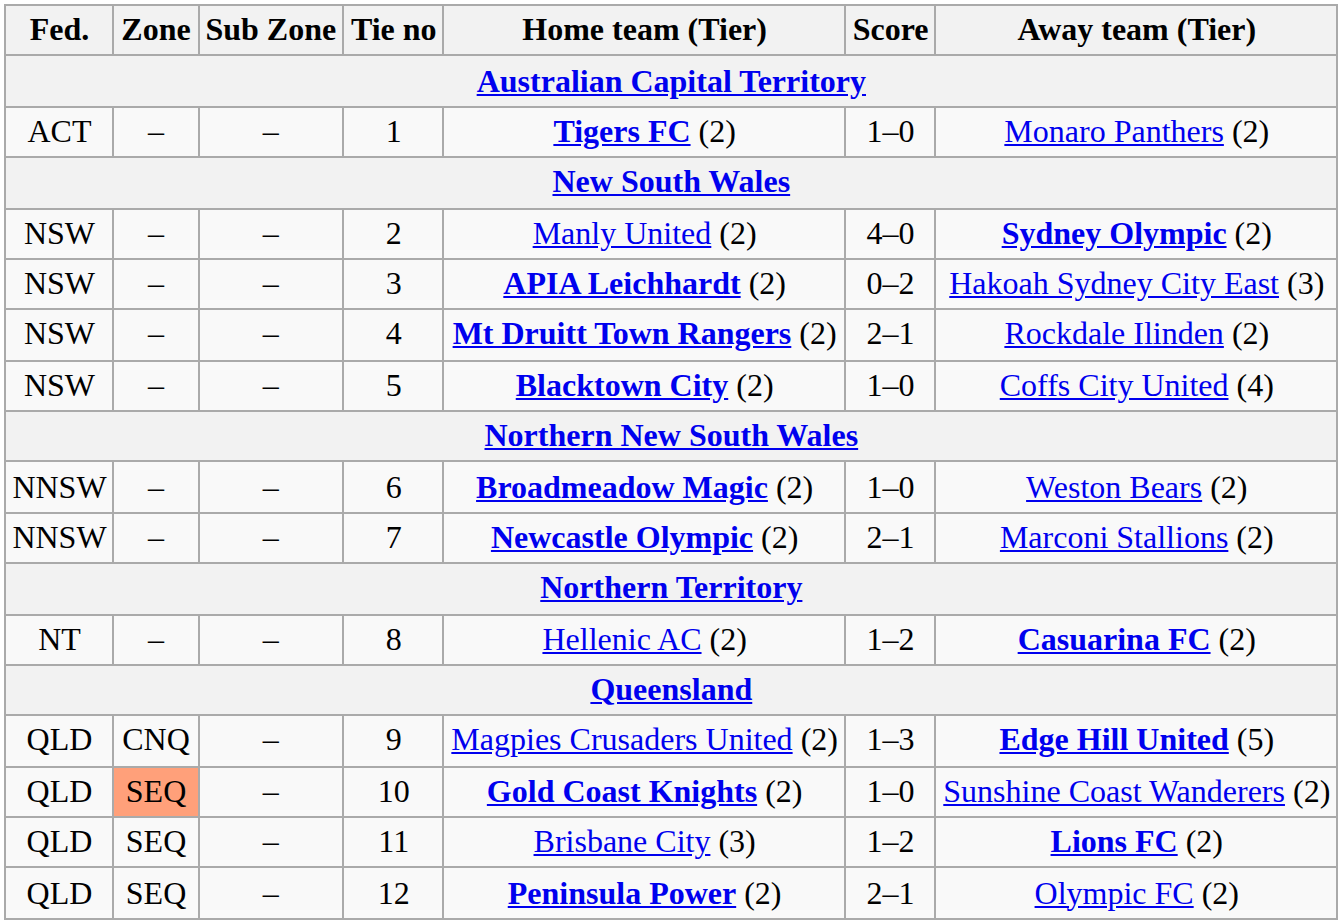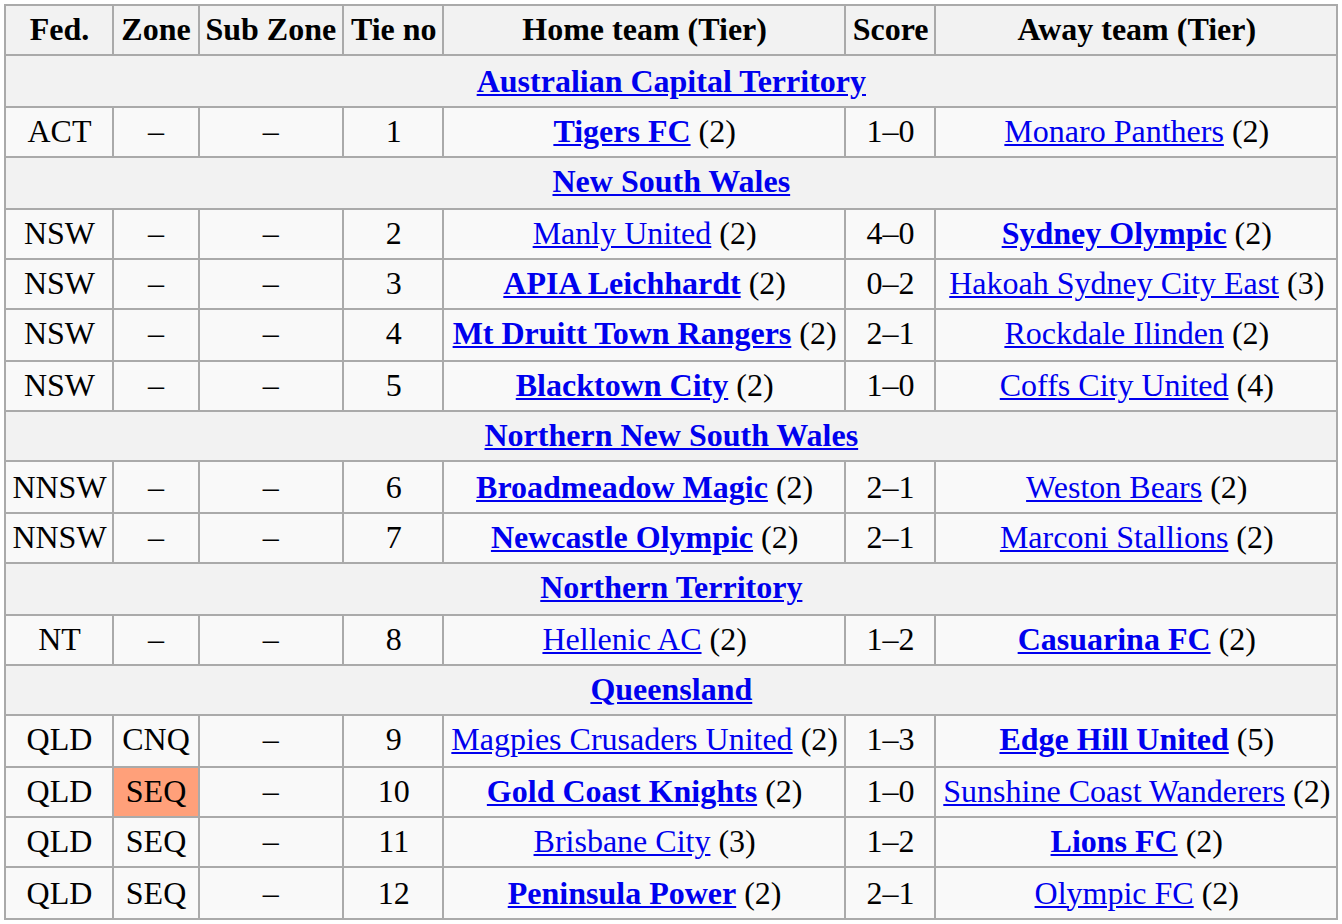 <table class="wikitable" style="text-align:center">
 <tr>
 <th>Fed.</th>
 <th>Zone</th>
 <th>Sub Zone</th>
 <th>Tie no</th>
 <th>Home team (Tier)</th>
 <th>Score</th>
 <th>Away team (Tier)</th>
 </tr>
 <tr>
 <th colspan=7><a href='#'>Australian Capital Territory</a></th>
 </tr>
 <tr>
 <td>ACT</td>
 <td>–</td>
 <td>–</td>
 <td>1</td>
 <td><strong><a href='#'>Tigers FC</a></strong> (2)</td>
 <td>1–0</td>
 <td><a href='#'>Monaro Panthers</a> (2)</td>
 </tr>
 <tr>
 <th colspan=7><a href='#'>New South Wales</a></th>
 </tr>
 <tr>
 <td>NSW</td>
 <td>–</td>
 <td>–</td>
 <td>2</td>
 <td><a href='#'>Manly United</a> (2)</td>
 <td>4–0</td>
 <td><strong><a href='#'>Sydney Olympic</a></strong> (2)</td>
 </tr>
 <tr>
 <td>NSW</td>
 <td>–</td>
 <td>–</td>
 <td>3</td>
 <td><strong><a href='#'>APIA Leichhardt</a></strong> (2)</td>
 <td>0–2</td>
 <td><a href='#'>Hakoah Sydney City East</a> (3)</td>
 </tr>
 <tr>
 <td>NSW</td>
 <td>–</td>
 <td>–</td>
 <td>4</td>
 <td><strong><a href='#'>Mt Druitt Town Rangers</a></strong> (2)</td>
 <td>2–1</td>
 <td><a href='#'>Rockdale Ilinden</a> (2)</td>
 </tr>
 <tr>
 <td>NSW</td>
 <td>–</td>
 <td>–</td>
 <td>5</td>
 <td><strong><a href='#'>Blacktown City</a></strong> (2)</td>
 <td>1–0</td>
 <td><a href='#'>Coffs City United</a> (4)</td>
 </tr>
 <tr>
 <th colspan=7><a href='#'>Northern New South Wales</a></th>
 </tr>
 <tr>
 <td>NNSW</td>
 <td>–</td>
 <td>–</td>
 <td>6</td>
 <td><strong><a href='#'>Broadmeadow Magic</a></strong> (2)</td>
-<td>1–0</td>
+<td>2–1</td>
 <td><a href='#'>Weston Bears</a> (2)</td>
 </tr>
 <tr>
 <td>NNSW</td>
 <td>–</td>
 <td>–</td>
 <td>7</td>
 <td><strong><a href='#'>Newcastle Olympic</a></strong> (2)</td>
 <td>2–1</td>
 <td><a href='#'>Marconi Stallions</a> (2)</td>
 </tr>
 <tr>
 <th colspan=7><a href='#'>Northern Territory</a></th>
 </tr>
 <tr>
 <td>NT</td>
 <td>–</td>
 <td>–</td>
 <td>8</td>
 <td><a href='#'>Hellenic AC</a> (2)</td>
 <td>1–2</td>
 <td><strong><a href='#'>Casuarina FC</a></strong> (2)</td>
 </tr>
 <tr>
 <th colspan=7><a href='#'>Queensland</a></th>
 </tr>
 <tr>
 <td>QLD</td>
 <td>CNQ</td>
 <td>–</td>
 <td>9</td>
 <td><a href='#'>Magpies Crusaders United</a> (2)</td>
 <td>1–3</td>
 <td><strong><a href='#'>Edge Hill United</a></strong> (5)</td>
 </tr>
 <tr>
 <td>QLD</td>
 <td style="background: lightsalmon;">SEQ</td>
 <td>–</td>
 <td>10</td>
 <td><strong><a href='#'>Gold Coast Knights</a></strong> (2)</td>
 <td>1–0</td>
 <td><a href='#'>Sunshine Coast Wanderers</a> (2)</td>
 </tr>
 <tr>
 <td>QLD</td>
 <td>SEQ</td>
 <td>–</td>
 <td>11</td>
 <td><a href='#'>Brisbane City</a> (3)</td>
 <td>1–2</td>
 <td><strong><a href='#'>Lions FC</a></strong> (2)</td>
 </tr>
 <tr>
 <td>QLD</td>
 <td>SEQ</td>
 <td>–</td>
 <td>12</td>
 <td><strong><a href='#'>Peninsula Power</a></strong> (2)</td>
 <td>2–1</td>
 <td><a href='#'>Olympic FC</a> (2)</td>
 </tr>
 </table>
